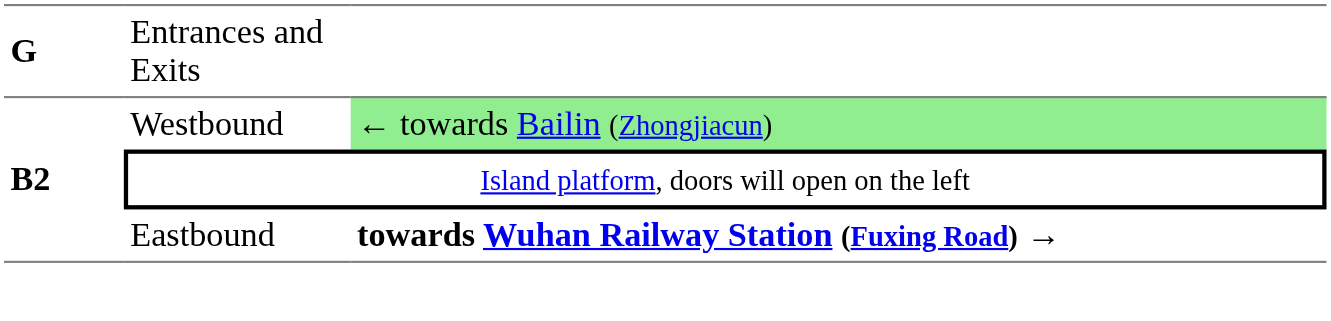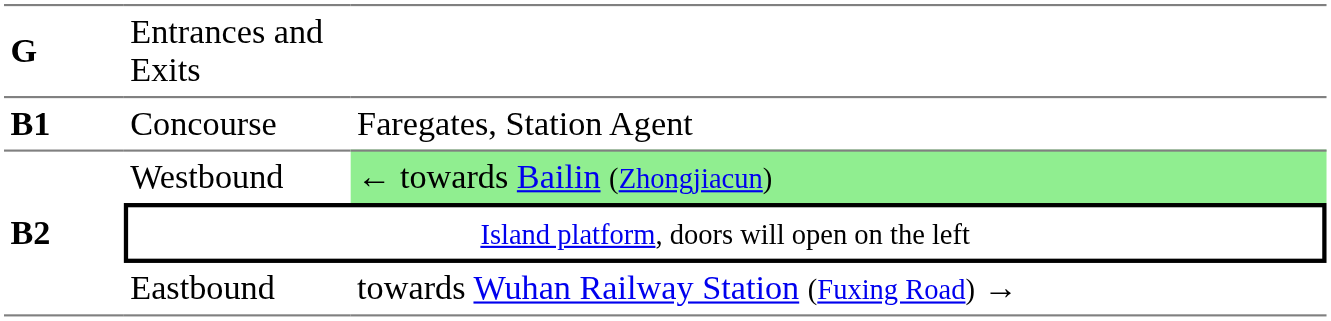 <table table border=0 cellspacing=0 cellpadding=3>
 <tr>
 <td style="border-top:solid 1px gray;border-bottom:solid 0px gray;" width=50><strong>G</strong></td>
 <td style="border-top:solid 1px gray;border-bottom:solid 0px gray;" width=100>Entrances and Exits</td>
 <td style="border-top:solid 1px gray;border-bottom:solid 0px gray;" width=450></td>
+</tr>
+<tr>
+<td style="border-top:solid 1px gray;border-bottom:solid 0px gray;" width=50><strong>B1</strong></td>
+<td style="border-top:solid 1px gray;border-bottom:solid 0px gray;" width=100>Concourse</td>
+<td style="border-top:solid 1px gray;border-bottom:solid 0px gray;" width=450>Faregates, Station Agent</td>
 </tr>
 <tr>
 <td style="border-top:solid 1px gray;border-bottom:solid 1px gray;" rowspan=3><strong>B2</strong></td>
 <td style="border-top:solid 1px gray;border-bottom:solid 0px gray;">Westbound</td>
 <td style="background: lightgreen; border-top:solid 1px gray;border-bottom:solid 0px gray;">←  towards <a href='#'>Bailin</a> <small>(<a href='#'>Zhongjiacun</a>)</small></td>
 </tr>
 <tr>
 <td style="border-right:solid 2px black;border-left:solid 2px black;border-top:solid 2px black;border-bottom:solid 2px black;text-align:center;" colspan=2><small><a href='#'>Island platform</a>, doors will open on the left</small></td>
 </tr>
 <tr>
 <td style="border-bottom:solid 1px gray;">Eastbound</td>
-<td style="border-bottom:solid 1px gray;"><strong> towards <a href='#'>Wuhan Railway Station</a> <small>(<a href='#'>Fuxing Road</a>)</small> →</strong></td>
+<td style="border-bottom:solid 1px gray;"> towards <a href='#'>Wuhan Railway Station</a> <small>(<a href='#'>Fuxing Road</a>)</small> →</td>
 </tr>
 </table>
